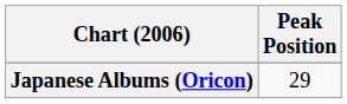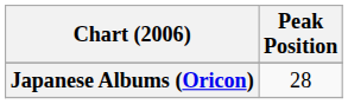 <table class="wikitable sortable plainrowheaders">
 <tr>
 <th align="left">Chart (2006)</th>
 <th align="center">Peak<br>Position</th>
 </tr>
 <tr>
 </tr>
 <tr>
 </tr>
 <tr>
 </tr>
 <tr>
 <th scope="row">Japanese Albums (<a href='#'>Oricon</a>)</th>
-<td align="center">29</td>
+<td align="center">28</td>
 </tr>
 <tr>
 </tr>
 <tr>
 </tr>
 <tr>
 </tr>
 <tr>
 </tr>
 <tr>
 </tr>
 </table>
